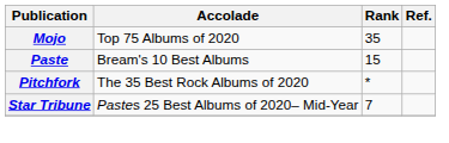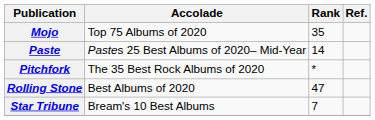 <table class="wikitable sortable plainrowheaders">
 <tr>
 <th scope="col">Publication</th>
 <th scope="col">Accolade</th>
 <th scope="col">Rank</th>
 <th scope="col" class="unsortable">Ref.</th>
 </tr>
 <tr>
 <th scope="row"><em><a href='#'>Mojo</a></em></th>
 <td>Top 75 Albums of 2020</td>
 <td>35</td>
 <td align="center"></td>
 </tr>
 <tr>
 <th scope="row"><em><a href='#'>Paste</a></em></th>
-<td>Bream's 10 Best Albums</td>
-<td>15</td>
+<td><em>Paste</em>s 25 Best Albums of 2020– Mid-Year</td>
+<td>14</td>
 <td align="center"></td>
 </tr>
 <tr>
 <th scope="row"><em><a href='#'>Pitchfork</a></em></th>
 <td>The 35 Best Rock Albums of 2020</td>
 <td>*</td>
 <td align="center"></td>
 </tr>
 <tr>
+<th scope="row"><em><a href='#'>Rolling Stone</a></em></th>
+<td>Best Albums of 2020</td>
+<td>47</td>
+<td align="center"></td>
+</tr>
+<tr>
 <th scope="row"><em><a href='#'>Star Tribune</a></em></th>
-<td><em>Paste</em>s 25 Best Albums of 2020– Mid-Year</td>
+<td>Bream's 10 Best Albums</td>
 <td>7</td>
 <td align="center"></td>
 </tr>
 <tr>
 </tr>
 </table>
